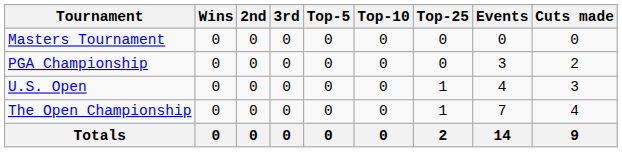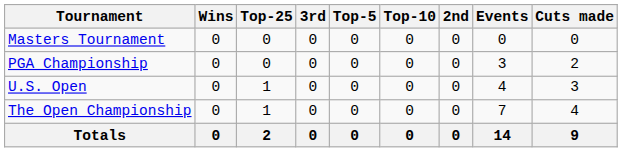 <table class=wikitable style=text-align:center>
 <tr>
 <th>Tournament</th>
 <th>Wins</th>
-<th>2nd</th>
+<th>Top-25</th>
 <th>3rd</th>
 <th>Top-5</th>
 <th>Top-10</th>
-<th>Top-25</th>
+<th>2nd</th>
 <th>Events</th>
 <th>Cuts made</th>
 </tr>
 <tr>
 <td align=left><a href='#'>Masters Tournament</a></td>
 <td>0</td>
 <td>0</td>
 <td>0</td>
 <td>0</td>
 <td>0</td>
 <td>0</td>
 <td>0</td>
 <td>0</td>
 </tr>
 <tr>
 <td align=left><a href='#'>PGA Championship</a></td>
 <td>0</td>
 <td>0</td>
 <td>0</td>
 <td>0</td>
 <td>0</td>
 <td>0</td>
 <td>3</td>
 <td>2</td>
 </tr>
 <tr>
 <td align=left><a href='#'>U.S. Open</a></td>
 <td>0</td>
+<td>1</td>
 <td>0</td>
 <td>0</td>
 <td>0</td>
 <td>0</td>
-<td>1</td>
 <td>4</td>
 <td>3</td>
 </tr>
 <tr>
 <td align=left><a href='#'>The Open Championship</a></td>
 <td>0</td>
+<td>1</td>
 <td>0</td>
 <td>0</td>
 <td>0</td>
 <td>0</td>
-<td>1</td>
 <td>7</td>
 <td>4</td>
 </tr>
 <tr>
 <th>Totals</th>
 <th>0</th>
+<th>2</th>
 <th>0</th>
 <th>0</th>
 <th>0</th>
 <th>0</th>
-<th>2</th>
 <th>14</th>
 <th>9</th>
 </tr>
 </table>
